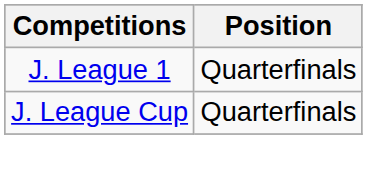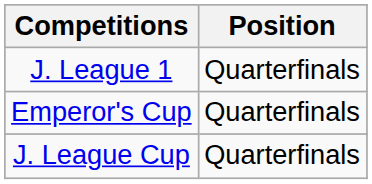 <table class="wikitable" style="text-align:center;">
 <tr>
 <th>Competitions</th>
 <th>Position</th>
 </tr>
 <tr>
 <td><a href='#'>J. League 1</a></td>
 <td>Quarterfinals</td>
 </tr>
 <tr>
+<td><a href='#'>Emperor's Cup</a></td>
+<td>Quarterfinals</td>
+</tr>
+<tr>
 <td><a href='#'>J. League Cup</a></td>
 <td>Quarterfinals</td>
 </tr>
 </table>
